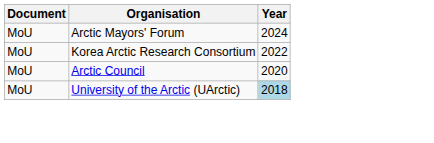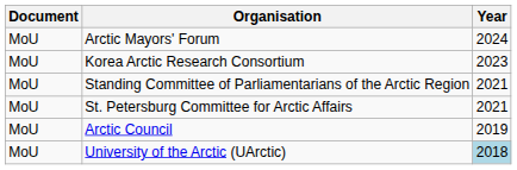 <table class="wikitable">
 <tr>
 <th>Document</th>
 <th>Organisation</th>
 <th>Year</th>
 </tr>
 <tr>
 <td>MoU</td>
 <td>Arctic Mayors' Forum</td>
 <td>2024</td>
 </tr>
 <tr>
 <td>MoU</td>
 <td>Korea Arctic Research Consortium</td>
-<td>2022</td>
+<td>2023</td>
+</tr>
+<tr>
+<td>MoU</td>
+<td>Standing Committee of Parliamentarians of the Arctic Region</td>
+<td>2021</td>
+</tr>
+<tr>
+<td>MoU</td>
+<td>St. Petersburg Committee for Arctic Affairs</td>
+<td>2021</td>
 </tr>
 <tr>
 <td>MoU</td>
 <td><a href='#'>Arctic Council</a></td>
-<td>2020</td>
+<td>2019</td>
 </tr>
 <tr>
 <td>MoU</td>
 <td><a href='#'>University of the Arctic</a> (UArctic)</td>
 <td style="background: lightblue;">2018</td>
 </tr>
 </table>
